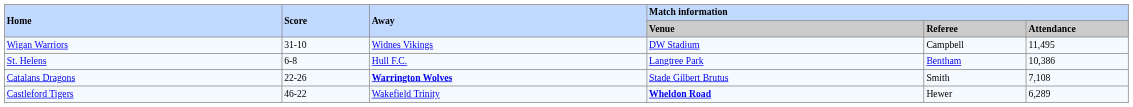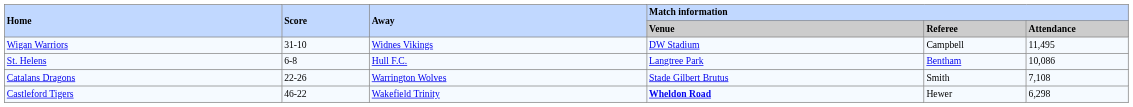 <table border=1 style="border-collapse:collapse; font-size:85%; text-align:left;" cellpadding=3 cellspacing=0 width=100%>
 <tr bgcolor=#C1D8FF>
 <th rowspan=2 width=19%>Home</th>
 <th rowspan=2 width=6%>Score</th>
 <th rowspan=2 width=19%>Away</th>
 <th colspan=6>Match information</th>
 </tr>
 <tr bgcolor=#CCCCCC>
 <th width=19%>Venue</th>
 <th width=7%>Referee</th>
 <th width=7%>Attendance</th>
 </tr>
 <tr bgcolor=#F5FAFF>
 <td align=left> <a href='#'>Wigan Warriors</a></td>
 <td>31-10</td>
 <td align=left> <a href='#'>Widnes Vikings</a></td>
 <td><a href='#'>DW Stadium</a></td>
 <td>Campbell</td>
 <td>11,495</td>
 </tr>
 <tr bgcolor=#F5FAFF>
 <td align=left> <a href='#'>St. Helens</a></td>
 <td>6-8</td>
 <td align=left> <a href='#'>Hull F.C.</a></td>
 <td><a href='#'>Langtree Park</a></td>
 <td><a href='#'>Bentham</a></td>
-<td>10,386</td>
+<td>10,086</td>
 </tr>
 <tr bgcolor=#F5FAFF>
 <td align=left><a href='#'>Catalans Dragons</a></td>
 <td>22-26</td>
-<td align=left><strong><a href='#'>Warrington Wolves</a></strong></td>
+<td align=left><a href='#'>Warrington Wolves</a></td>
 <td><a href='#'>Stade Gilbert Brutus</a></td>
 <td>Smith</td>
 <td>7,108</td>
 </tr>
 <tr bgcolor=#F5FAFF>
 <td align=left><a href='#'>Castleford Tigers</a></td>
 <td>46-22</td>
 <td align=left><a href='#'>Wakefield Trinity</a></td>
 <td><strong><a href='#'>Wheldon Road</a></strong></td>
 <td>Hewer</td>
-<td>6,289</td>
+<td>6,298</td>
 </tr>
 </table>
